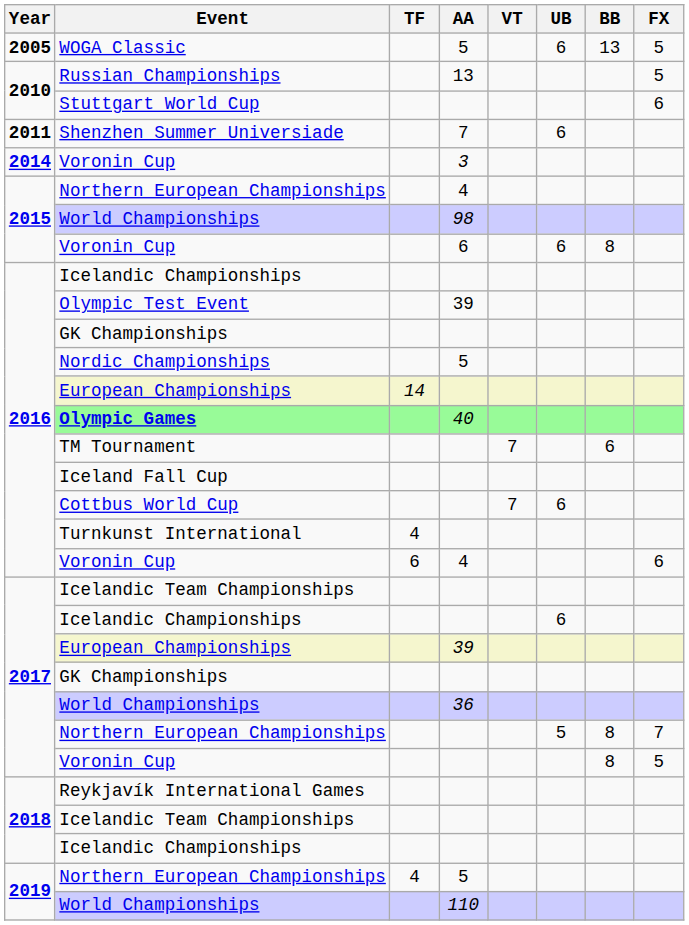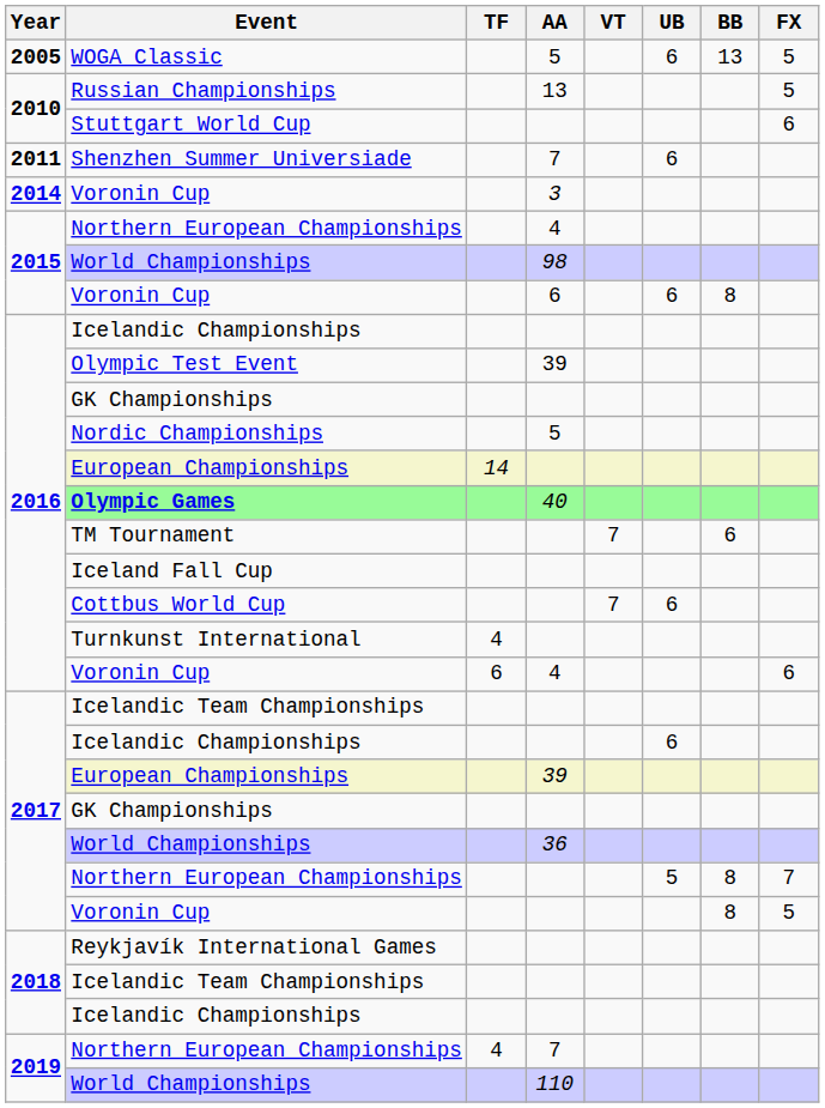 <table class="wikitable" style="text-align:center;">
 <tr>
 <th align=center>Year</th>
 <th align=center>Event</th>
 <th style="width:30px;">TF</th>
 <th style="width:30px;">AA</th>
 <th style="width:30px;">VT</th>
 <th style="width:30px;">UB</th>
 <th style="width:30px;">BB</th>
 <th style="width:30px;">FX</th>
 </tr>
 <tr>
 <td rowspan="1"><strong>2005</strong></td>
 <td align=left><a href='#'>WOGA Classic</a></td>
 <td></td>
 <td>5</td>
 <td></td>
 <td>6</td>
 <td>13</td>
 <td>5</td>
 </tr>
 <tr>
 <td rowspan="2"><strong>2010</strong></td>
 <td align=left><a href='#'>Russian Championships</a></td>
 <td></td>
 <td>13</td>
 <td></td>
 <td></td>
 <td></td>
 <td>5</td>
 </tr>
 <tr>
 <td align=left><a href='#'>Stuttgart World Cup</a></td>
 <td></td>
 <td></td>
 <td></td>
 <td></td>
 <td></td>
 <td>6</td>
 </tr>
 <tr>
 <td rowspan="1"><strong>2011</strong></td>
 <td align=left><a href='#'>Shenzhen Summer Universiade</a></td>
 <td></td>
 <td>7</td>
 <td></td>
 <td>6</td>
 <td></td>
 <td></td>
 </tr>
 <tr>
 <td rowspan="1"><strong><a href='#'>2014</a></strong></td>
 <td align=left><a href='#'>Voronin Cup</a></td>
 <td></td>
 <td><em>3</em></td>
 <td></td>
 <td></td>
 <td></td>
 <td></td>
 </tr>
 <tr>
 <td rowspan="3"><strong><a href='#'>2015</a></strong></td>
 <td align=left><a href='#'>Northern European Championships</a></td>
 <td></td>
 <td>4</td>
 <td></td>
 <td></td>
 <td></td>
 <td></td>
 </tr>
 <tr bgcolor=#CCCCFF>
 <td align=left><a href='#'>World Championships</a></td>
 <td></td>
 <td><em>98</em></td>
 <td></td>
 <td></td>
 <td></td>
 <td></td>
 </tr>
 <tr>
 <td align=left><a href='#'>Voronin Cup</a></td>
 <td></td>
 <td>6</td>
 <td></td>
 <td>6</td>
 <td>8</td>
 <td></td>
 </tr>
 <tr>
 <td rowspan="11"><strong><a href='#'>2016</a></strong></td>
 <td align=left>Icelandic Championships</td>
 <td></td>
 <td></td>
 <td></td>
 <td></td>
 <td></td>
 <td></td>
 </tr>
 <tr>
 <td align=left><a href='#'>Olympic Test Event</a></td>
 <td></td>
 <td>39</td>
 <td></td>
 <td></td>
 <td></td>
 <td></td>
 </tr>
 <tr>
 <td align=left>GK Championships</td>
 <td></td>
 <td></td>
 <td></td>
 <td></td>
 <td></td>
 <td></td>
 </tr>
 <tr>
 <td align=left><a href='#'>Nordic Championships</a></td>
 <td></td>
 <td>5</td>
 <td></td>
 <td></td>
 <td></td>
 <td></td>
 </tr>
 <tr bgcolor=#F5F6CE>
 <td align=left><a href='#'>European Championships</a></td>
 <td><em>14</em></td>
 <td></td>
 <td></td>
 <td></td>
 <td></td>
 <td></td>
 </tr>
 <tr bgcolor=98FB98>
 <td align=left><strong><a href='#'>Olympic Games</a></strong></td>
 <td></td>
 <td><em>40</em></td>
 <td></td>
 <td></td>
 <td></td>
 <td></td>
 </tr>
 <tr>
 <td align=left>TM Tournament</td>
 <td></td>
 <td></td>
 <td>7</td>
 <td></td>
 <td>6</td>
 <td></td>
 </tr>
 <tr>
 <td align=left>Iceland Fall Cup</td>
 <td></td>
 <td></td>
 <td></td>
 <td></td>
 <td></td>
 <td></td>
 </tr>
 <tr>
 <td align=left><a href='#'>Cottbus World Cup</a></td>
 <td></td>
 <td></td>
 <td>7</td>
 <td>6</td>
 <td></td>
 <td></td>
 </tr>
 <tr>
 <td align=left>Turnkunst International</td>
 <td>4</td>
 <td></td>
 <td></td>
 <td></td>
 <td></td>
 <td></td>
 </tr>
 <tr>
 <td align=left><a href='#'>Voronin Cup</a></td>
 <td>6</td>
 <td>4</td>
 <td></td>
 <td></td>
 <td></td>
 <td>6</td>
 </tr>
 <tr>
 <td rowspan="7"><strong><a href='#'>2017</a></strong></td>
 <td align=left>Icelandic Team Championships</td>
 <td></td>
 <td></td>
 <td></td>
 <td></td>
 <td></td>
 <td></td>
 </tr>
 <tr>
 <td align=left>Icelandic Championships</td>
 <td></td>
 <td></td>
 <td></td>
 <td>6</td>
 <td></td>
 <td></td>
 </tr>
 <tr bgcolor=#F5F6CE>
 <td align=left><a href='#'>European Championships</a></td>
 <td></td>
 <td><em>39</em></td>
 <td></td>
 <td></td>
 <td></td>
 <td></td>
 </tr>
 <tr>
 <td align=left>GK Championships</td>
 <td></td>
 <td></td>
 <td></td>
 <td></td>
 <td></td>
 <td></td>
 </tr>
 <tr bgcolor=#CCCCFF>
 <td align=left><a href='#'>World Championships</a></td>
 <td></td>
 <td><em>36</em></td>
 <td></td>
 <td></td>
 <td></td>
 <td></td>
 </tr>
 <tr>
 <td align=left><a href='#'>Northern European Championships</a></td>
 <td></td>
 <td></td>
 <td></td>
 <td>5</td>
 <td>8</td>
 <td>7</td>
 </tr>
 <tr>
 <td align=left><a href='#'>Voronin Cup</a></td>
 <td></td>
 <td></td>
 <td></td>
 <td></td>
 <td>8</td>
 <td>5</td>
 </tr>
 <tr>
 <td rowspan="3"><strong><a href='#'>2018</a></strong></td>
 <td align=left>Reykjavík International Games</td>
 <td></td>
 <td></td>
 <td></td>
 <td></td>
 <td></td>
 <td></td>
 </tr>
 <tr>
 <td align=left>Icelandic Team Championships</td>
 <td></td>
 <td></td>
 <td></td>
 <td></td>
 <td></td>
 <td></td>
 </tr>
 <tr>
 <td align=left>Icelandic Championships</td>
 <td></td>
 <td></td>
 <td></td>
 <td></td>
 <td></td>
 <td></td>
 </tr>
 <tr>
 <td rowspan="2"><strong><a href='#'>2019</a></strong></td>
 <td><a href='#'>Northern European Championships</a></td>
 <td>4</td>
-<td>5</td>
+<td>7</td>
 <td></td>
 <td></td>
 <td></td>
 </tr>
 <tr bgcolor=#CCCCFF>
 <td align=left><a href='#'>World Championships</a></td>
 <td></td>
 <td><em>110</em></td>
 <td></td>
 <td></td>
 <td></td>
 <td></td>
 </tr>
 </table>
